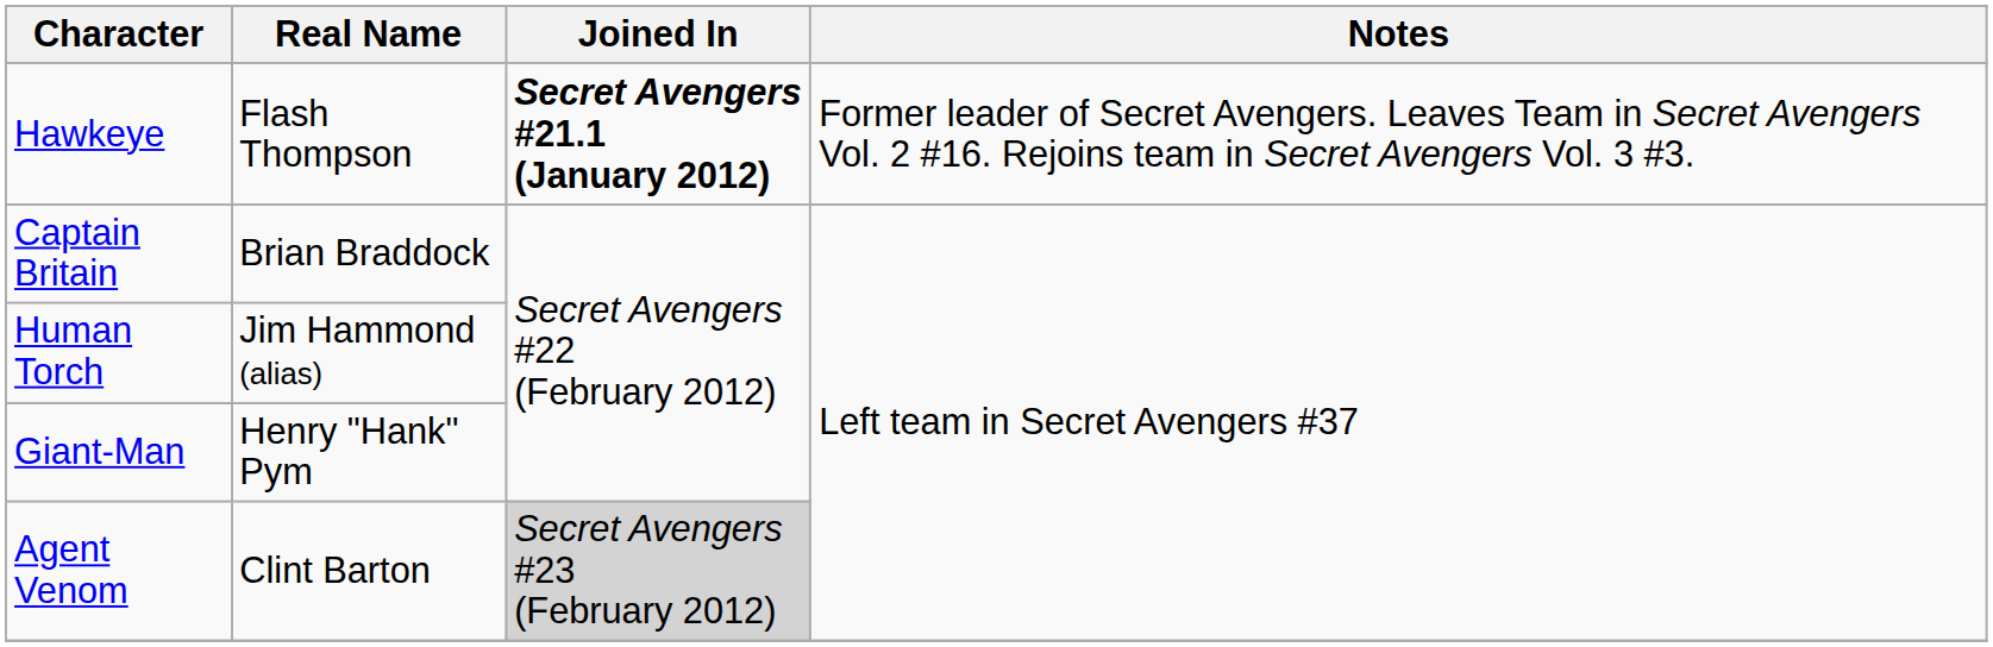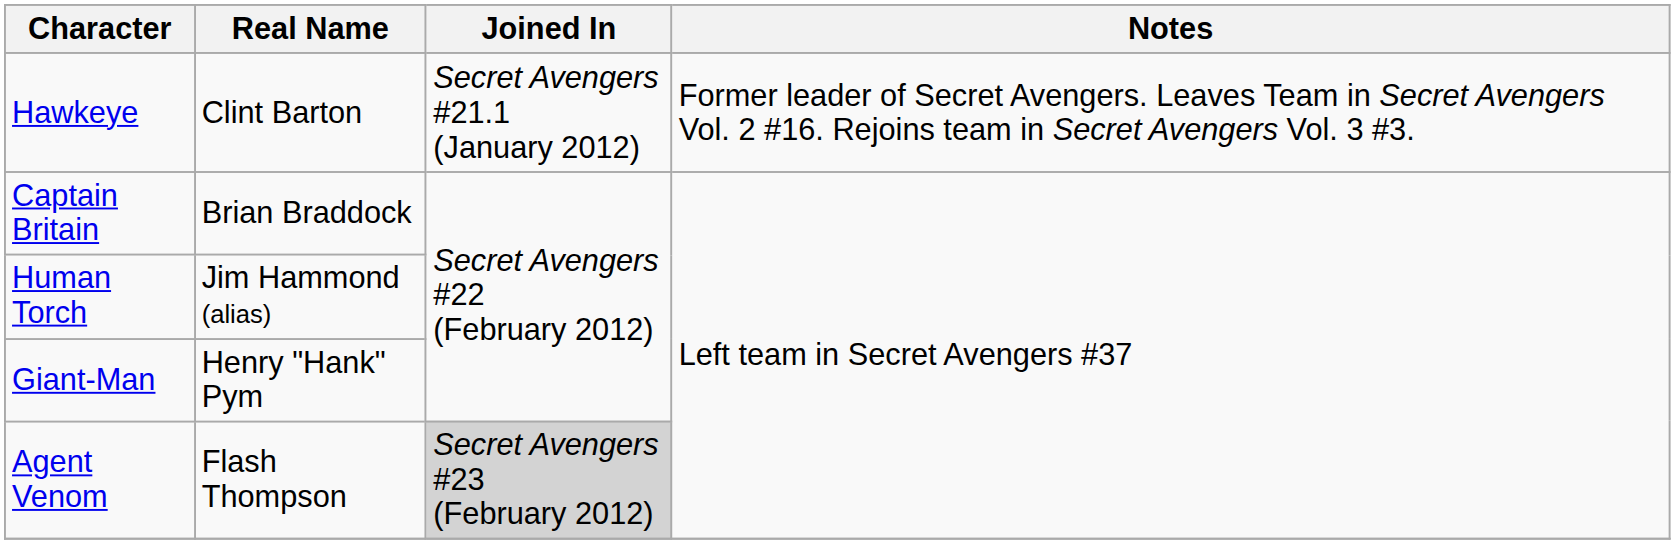 <table class="wikitable plainrowheaders" style="text-align:left;">
 <tr>
 <th scope="col">Character</th>
 <th scope="col">Real Name</th>
 <th scope="col">Joined In</th>
 <th scope="col">Notes</th>
 </tr>
 <tr>
 <td><a href='#'>Hawkeye</a></td>
-<td>Flash Thompson</td>
-<td><strong><em>Secret Avengers</em> #21.1<br>(January 2012)</strong></td>
+<td>Clint Barton</td>
+<td><em>Secret Avengers</em> #21.1<br>(January 2012)</td>
 <td>Former leader of Secret Avengers.  Leaves Team in  <em>Secret Avengers</em> Vol. 2 #16. Rejoins team in <em>Secret Avengers</em> Vol. 3 #3.</td>
 </tr>
 <tr>
 <td><a href='#'>Captain Britain</a></td>
 <td>Brian Braddock</td>
 <td rowspan="3"><em>Secret Avengers</em> #22<br>(February 2012)</td>
 <td rowspan="4">Left team in Secret Avengers #37</td>
 </tr>
 <tr>
 <td><a href='#'>Human Torch</a></td>
 <td>Jim Hammond <small>(alias)</small></td>
 </tr>
 <tr>
 <td><a href='#'>Giant-Man</a></td>
 <td>Henry "Hank" Pym</td>
 </tr>
 <tr>
 <td><a href='#'>Agent Venom</a></td>
-<td>Clint Barton</td>
+<td>Flash Thompson</td>
 <td style="background: lightgrey;"><em>Secret Avengers</em> #23<br>(February 2012)</td>
 </tr>
 <tr>
 </tr>
 </table>
